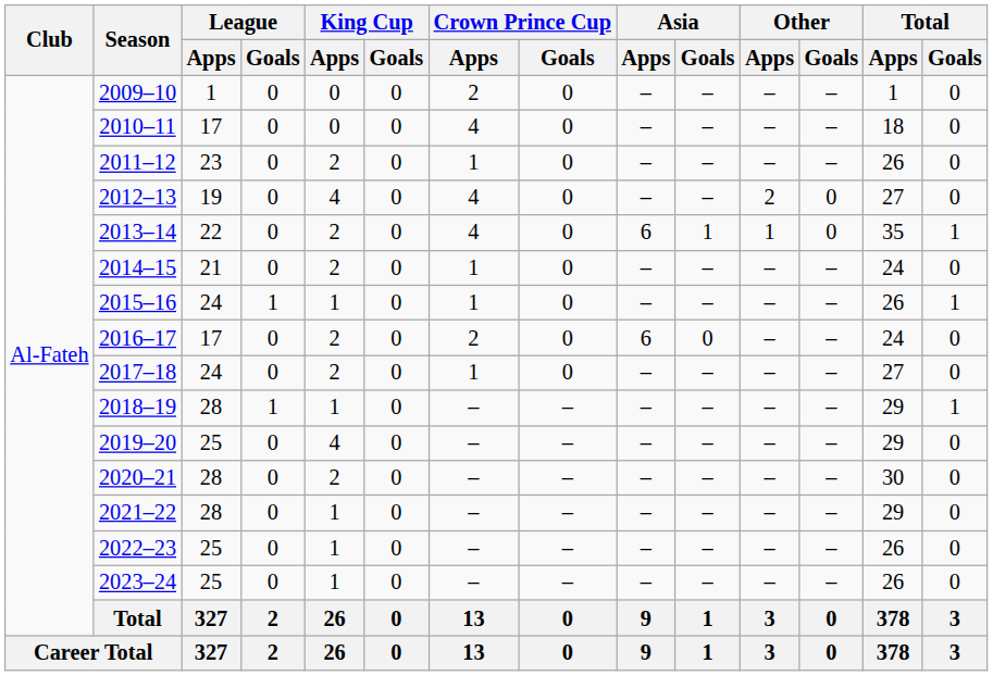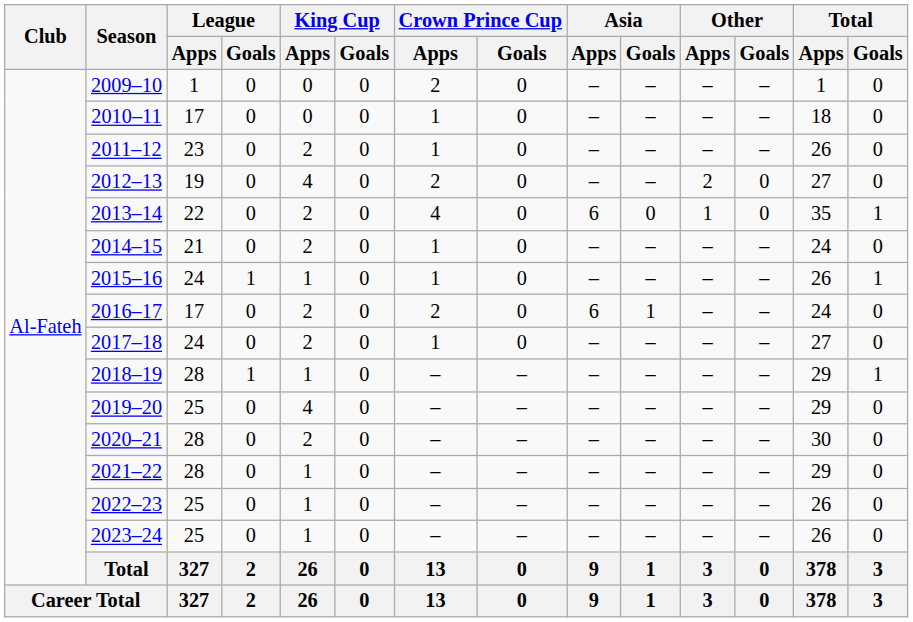 <table class="wikitable" style="text-align: center;">
 <tr>
 <th rowspan="2">Club</th>
 <th rowspan="2">Season</th>
 <th colspan="2">League</th>
 <th colspan="2"><a href='#'>King Cup</a></th>
 <th colspan="2"><a href='#'>Crown Prince Cup</a> </th>
 <th colspan="2">Asia</th>
 <th colspan="2">Other</th>
 <th colspan="2">Total</th>
 </tr>
 <tr>
 <th>Apps</th>
 <th>Goals</th>
 <th>Apps</th>
 <th>Goals</th>
 <th>Apps</th>
 <th>Goals</th>
 <th>Apps</th>
 <th>Goals</th>
 <th>Apps</th>
 <th>Goals</th>
 <th>Apps</th>
 <th>Goals</th>
 </tr>
 <tr>
 <td rowspan="16"><a href='#'>Al-Fateh</a></td>
 <td><a href='#'>2009–10</a></td>
 <td>1</td>
 <td>0</td>
 <td>0</td>
 <td>0</td>
 <td>2</td>
 <td>0</td>
 <td>–</td>
 <td>–</td>
 <td>–</td>
 <td>–</td>
 <td>1</td>
 <td>0</td>
 </tr>
 <tr>
 <td><a href='#'>2010–11</a></td>
 <td>17</td>
 <td>0</td>
 <td>0</td>
 <td>0</td>
-<td>4</td>
+<td>1</td>
 <td>0</td>
 <td>–</td>
 <td>–</td>
 <td>–</td>
 <td>–</td>
 <td>18</td>
 <td>0</td>
 </tr>
 <tr>
 <td><a href='#'>2011–12</a></td>
 <td>23</td>
 <td>0</td>
 <td>2</td>
 <td>0</td>
 <td>1</td>
 <td>0</td>
 <td>–</td>
 <td>–</td>
 <td>–</td>
 <td>–</td>
 <td>26</td>
 <td>0</td>
 </tr>
 <tr>
 <td><a href='#'>2012–13</a></td>
 <td>19</td>
 <td>0</td>
 <td>4</td>
 <td>0</td>
-<td>4</td>
+<td>2</td>
 <td>0</td>
 <td>–</td>
 <td>–</td>
 <td>2</td>
 <td>0</td>
 <td>27</td>
 <td>0</td>
 </tr>
 <tr>
 <td><a href='#'>2013–14</a></td>
 <td>22</td>
 <td>0</td>
 <td>2</td>
 <td>0</td>
 <td>4</td>
 <td>0</td>
 <td>6</td>
-<td>1</td>
+<td>0</td>
 <td>1</td>
 <td>0</td>
 <td>35</td>
 <td>1</td>
 </tr>
 <tr>
 <td><a href='#'>2014–15</a></td>
 <td>21</td>
 <td>0</td>
 <td>2</td>
 <td>0</td>
 <td>1</td>
 <td>0</td>
 <td>–</td>
 <td>–</td>
 <td>–</td>
 <td>–</td>
 <td>24</td>
 <td>0</td>
 </tr>
 <tr>
 <td><a href='#'>2015–16</a></td>
 <td>24</td>
 <td>1</td>
 <td>1</td>
 <td>0</td>
 <td>1</td>
 <td>0</td>
 <td>–</td>
 <td>–</td>
 <td>–</td>
 <td>–</td>
 <td>26</td>
 <td>1</td>
 </tr>
 <tr>
 <td><a href='#'>2016–17</a></td>
 <td>17</td>
 <td>0</td>
 <td>2</td>
 <td>0</td>
 <td>2</td>
 <td>0</td>
 <td>6</td>
-<td>0</td>
+<td>1</td>
 <td>–</td>
 <td>–</td>
 <td>24</td>
 <td>0</td>
 </tr>
 <tr>
 <td><a href='#'>2017–18</a></td>
 <td>24</td>
 <td>0</td>
 <td>2</td>
 <td>0</td>
 <td>1</td>
 <td>0</td>
 <td>–</td>
 <td>–</td>
 <td>–</td>
 <td>–</td>
 <td>27</td>
 <td>0</td>
 </tr>
 <tr>
 <td><a href='#'>2018–19</a></td>
 <td>28</td>
 <td>1</td>
 <td>1</td>
 <td>0</td>
 <td>–</td>
 <td>–</td>
 <td>–</td>
 <td>–</td>
 <td>–</td>
 <td>–</td>
 <td>29</td>
 <td>1</td>
 </tr>
 <tr>
 <td><a href='#'>2019–20</a></td>
 <td>25</td>
 <td>0</td>
 <td>4</td>
 <td>0</td>
 <td>–</td>
 <td>–</td>
 <td>–</td>
 <td>–</td>
 <td>–</td>
 <td>–</td>
 <td>29</td>
 <td>0</td>
 </tr>
 <tr>
 <td><a href='#'>2020–21</a></td>
 <td>28</td>
 <td>0</td>
 <td>2</td>
 <td>0</td>
 <td>–</td>
 <td>–</td>
 <td>–</td>
 <td>–</td>
 <td>–</td>
 <td>–</td>
 <td>30</td>
 <td>0</td>
 </tr>
 <tr>
 <td><a href='#'>2021–22</a></td>
 <td>28</td>
 <td>0</td>
 <td>1</td>
 <td>0</td>
 <td>–</td>
 <td>–</td>
 <td>–</td>
 <td>–</td>
 <td>–</td>
 <td>–</td>
 <td>29</td>
 <td>0</td>
 </tr>
 <tr>
 <td><a href='#'>2022–23</a></td>
 <td>25</td>
 <td>0</td>
 <td>1</td>
 <td>0</td>
 <td>–</td>
 <td>–</td>
 <td>–</td>
 <td>–</td>
 <td>–</td>
 <td>–</td>
 <td>26</td>
 <td>0</td>
 </tr>
 <tr>
 <td><a href='#'>2023–24</a></td>
 <td>25</td>
 <td>0</td>
 <td>1</td>
 <td>0</td>
 <td>–</td>
 <td>–</td>
 <td>–</td>
 <td>–</td>
 <td>–</td>
 <td>–</td>
 <td>26</td>
 <td>0</td>
 </tr>
 <tr>
 <th colspan="1">Total</th>
 <th>327</th>
 <th>2</th>
 <th>26</th>
 <th>0</th>
 <th>13</th>
 <th>0</th>
 <th>9</th>
 <th>1</th>
 <th>3</th>
 <th>0</th>
 <th>378</th>
 <th>3</th>
 </tr>
 <tr>
 <th colspan="2">Career Total</th>
 <th>327</th>
 <th>2</th>
 <th>26</th>
 <th>0</th>
 <th>13</th>
 <th>0</th>
 <th>9</th>
 <th>1</th>
 <th>3</th>
 <th>0</th>
 <th>378</th>
 <th>3</th>
 </tr>
 </table>
